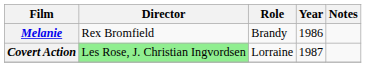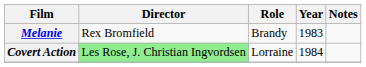 <table class="wikitable plainrowheaders sortable">
 <tr>
 <th scope="col" class="unsortable">Film</th>
 <th scope="col">Director</th>
 <th scope="col">Role</th>
 <th scope="col">Year</th>
 <th scope="col" class="unsortable">Notes</th>
 </tr>
 <tr>
 <th scope="row"><em><a href='#'>Melanie</a></em></th>
 <td>Rex Bromfield</td>
 <td>Brandy</td>
-<td>1986</td>
+<td>1983</td>
 <td></td>
 </tr>
 <tr>
 <th scope="row"><em>Covert Action</em></th>
 <td style="background: lightgreen;">Les Rose, J. Christian Ingvordsen</td>
 <td>Lorraine</td>
-<td>1987</td>
+<td>1984</td>
 <td></td>
 </tr>
 <tr>
 </tr>
 </table>
